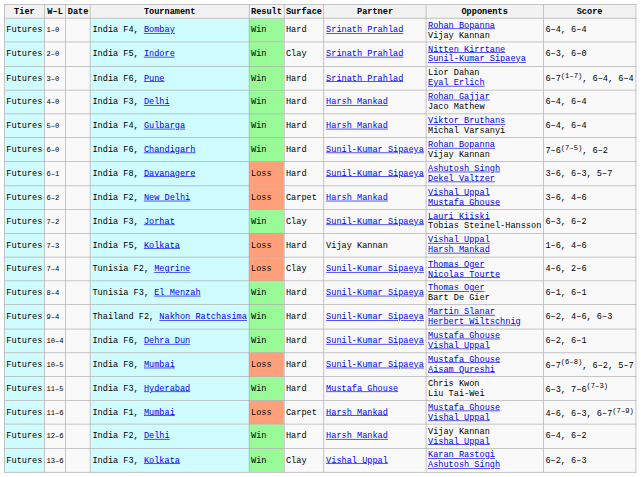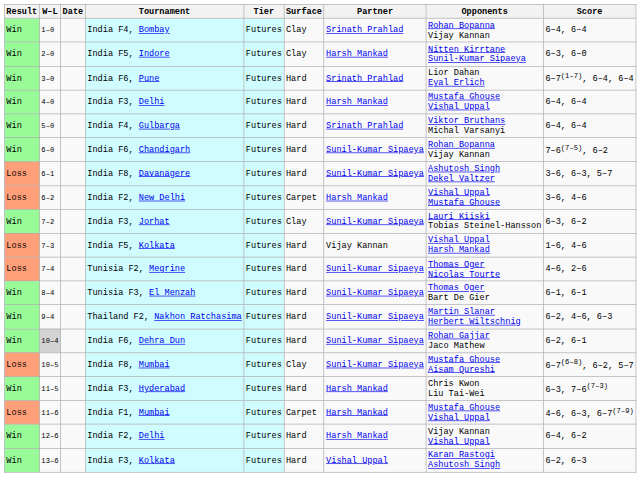 <table class="sortable wikitable">
 <tr>
-<th>Tier</th>
+<th>Result</th>
 <th class="unsortable">W–L</th>
 <th>Date</th>
 <th>Tournament</th>
-<th>Result</th>
+<th>Tier</th>
 <th>Surface</th>
 <th>Partner</th>
 <th>Opponents</th>
 <th class="unsortable">Score</th>
 </tr>
 <tr>
-<td style="background:#cffcff;">Futures</td>
+<td style="background:#98fb98;">Win</td>
 <td><small>1–0</small></td>
 <td></td>
 <td style="background:#cffcff;">India F4, <a href='#'>Bombay</a></td>
-<td style="background:#98fb98;">Win</td>
-<td>Hard</td>
+<td style="background:#cffcff;">Futures</td>
+<td>Clay</td>
 <td> <a href='#'>Srinath Prahlad</a></td>
 <td> <a href='#'>Rohan Bopanna</a> <br>  Vijay Kannan</td>
 <td>6–4, 6–4</td>
 </tr>
 <tr>
-<td style="background:#cffcff;">Futures</td>
+<td style="background:#98fb98;">Win</td>
 <td><small>2–0</small></td>
 <td></td>
 <td style="background:#cffcff;">India F5, <a href='#'>Indore</a></td>
-<td style="background:#98fb98;">Win</td>
+<td style="background:#cffcff;">Futures</td>
 <td>Clay</td>
-<td> <a href='#'>Srinath Prahlad</a></td>
+<td> <a href='#'>Harsh Mankad</a></td>
 <td> <a href='#'>Nitten Kirrtane</a> <br>  <a href='#'>Sunil-Kumar Sipaeya</a></td>
 <td>6–3, 6–0</td>
 </tr>
 <tr>
-<td style="background:#cffcff;">Futures</td>
+<td style="background:#98fb98;">Win</td>
 <td><small>3–0</small></td>
 <td></td>
 <td style="background:#cffcff;">India F6, <a href='#'>Pune</a></td>
-<td style="background:#98fb98;">Win</td>
+<td style="background:#cffcff;">Futures</td>
 <td>Hard</td>
 <td> <a href='#'>Srinath Prahlad</a></td>
 <td> Lior Dahan <br>  <a href='#'>Eyal Erlich</a></td>
 <td>6–7<sup>(1–7)</sup>, 6–4, 6–4</td>
 </tr>
 <tr>
-<td style="background:#cffcff;">Futures</td>
+<td style="background:#98fb98;">Win</td>
 <td><small>4–0</small></td>
 <td></td>
 <td style="background:#cffcff;">India F3, <a href='#'>Delhi</a></td>
-<td style="background:#98fb98;">Win</td>
+<td style="background:#cffcff;">Futures</td>
 <td>Hard</td>
 <td> <a href='#'>Harsh Mankad</a></td>
-<td> <a href='#'>Rohan Gajjar</a> <br>  Jaco Mathew</td>
+<td> <a href='#'>Mustafa Ghouse</a> <br>  <a href='#'>Vishal Uppal</a></td>
 <td>6–4, 6–4</td>
 </tr>
 <tr>
-<td style="background:#cffcff;">Futures</td>
+<td style="background:#98fb98;">Win</td>
 <td><small>5–0</small></td>
 <td></td>
 <td style="background:#cffcff;">India F4, <a href='#'>Gulbarga</a></td>
-<td style="background:#98fb98;">Win</td>
+<td style="background:#cffcff;">Futures</td>
 <td>Hard</td>
-<td> <a href='#'>Harsh Mankad</a></td>
+<td> <a href='#'>Srinath Prahlad</a></td>
 <td> <a href='#'>Viktor Bruthans</a> <br>  Michal Varsanyi</td>
 <td>6–4, 6–4</td>
 </tr>
 <tr>
-<td style="background:#cffcff;">Futures</td>
+<td style="background:#98fb98;">Win</td>
 <td><small>6–0</small></td>
 <td></td>
 <td style="background:#cffcff;">India F6, <a href='#'>Chandigarh</a></td>
-<td style="background:#98fb98;">Win</td>
+<td style="background:#cffcff;">Futures</td>
 <td>Hard</td>
 <td> <a href='#'>Sunil-Kumar Sipaeya</a></td>
 <td> <a href='#'>Rohan Bopanna</a> <br>  Vijay Kannan</td>
 <td>7–6<sup>(7–5)</sup>, 6–2</td>
 </tr>
 <tr>
-<td style="background:#cffcff;">Futures</td>
+<td style="background:#ffa07a;">Loss</td>
 <td><small>6–1</small></td>
 <td></td>
 <td style="background:#cffcff;">India F8, <a href='#'>Davanagere</a></td>
-<td style="background:#ffa07a;">Loss</td>
+<td style="background:#cffcff;">Futures</td>
 <td>Hard</td>
 <td> <a href='#'>Sunil-Kumar Sipaeya</a></td>
 <td> <a href='#'>Ashutosh Singh</a> <br>  <a href='#'>Dekel Valtzer</a></td>
 <td>3–6, 6–3, 5–7</td>
 </tr>
 <tr>
-<td style="background:#cffcff;">Futures</td>
+<td style="background:#ffa07a;">Loss</td>
 <td><small>6–2</small></td>
 <td></td>
 <td style="background:#cffcff;">India F2, <a href='#'>New Delhi</a></td>
-<td style="background:#ffa07a;">Loss</td>
+<td style="background:#cffcff;">Futures</td>
 <td>Carpet</td>
 <td> <a href='#'>Harsh Mankad</a></td>
 <td> <a href='#'>Vishal Uppal</a> <br>  <a href='#'>Mustafa Ghouse</a></td>
 <td>3–6, 4–6</td>
 </tr>
 <tr>
-<td style="background:#cffcff;">Futures</td>
+<td style="background:#98fb98;">Win</td>
 <td><small>7–2</small></td>
 <td></td>
 <td style="background:#cffcff;">India F3, <a href='#'>Jorhat</a></td>
-<td style="background:#98fb98;">Win</td>
+<td style="background:#cffcff;">Futures</td>
 <td>Clay</td>
 <td> <a href='#'>Sunil-Kumar Sipaeya</a></td>
 <td> <a href='#'>Lauri Kiiski</a> <br>  Tobias Steinel-Hansson</td>
 <td>6–3, 6–2</td>
 </tr>
 <tr>
-<td style="background:#cffcff;">Futures</td>
+<td style="background:#ffa07a;">Loss</td>
 <td><small>7–3</small></td>
 <td></td>
 <td style="background:#cffcff;">India F5, <a href='#'>Kolkata</a></td>
-<td style="background:#ffa07a;">Loss</td>
+<td style="background:#cffcff;">Futures</td>
 <td>Hard</td>
 <td> Vijay Kannan</td>
 <td> <a href='#'>Vishal Uppal</a> <br>  <a href='#'>Harsh Mankad</a></td>
 <td>1–6, 4–6</td>
 </tr>
 <tr>
-<td style="background:#cffcff;">Futures</td>
+<td style="background:#ffa07a;">Loss</td>
 <td><small>7–4</small></td>
 <td></td>
 <td style="background:#cffcff;">Tunisia F2, <a href='#'>Megrine</a></td>
-<td style="background:#ffa07a;">Loss</td>
-<td>Clay</td>
+<td style="background:#cffcff;">Futures</td>
+<td>Hard</td>
 <td> <a href='#'>Sunil-Kumar Sipaeya</a></td>
 <td> <a href='#'>Thomas Oger</a> <br>  <a href='#'>Nicolas Tourte</a></td>
 <td>4–6, 2–6</td>
 </tr>
 <tr>
-<td style="background:#cffcff;">Futures</td>
+<td style="background:#98fb98;">Win</td>
 <td><small>8–4</small></td>
 <td></td>
 <td style="background:#cffcff;">Tunisia F3, <a href='#'>El Menzah</a></td>
-<td style="background:#98fb98;">Win</td>
+<td style="background:#cffcff;">Futures</td>
 <td>Hard</td>
 <td> <a href='#'>Sunil-Kumar Sipaeya</a></td>
 <td> <a href='#'>Thomas Oger</a> <br>  Bart De Gier</td>
 <td>6–1, 6–1</td>
 </tr>
 <tr>
-<td style="background:#cffcff;">Futures</td>
+<td style="background:#98fb98;">Win</td>
 <td><small>9–4</small></td>
 <td></td>
 <td style="background:#cffcff;">Thailand F2, <a href='#'>Nakhon Ratchasima</a></td>
-<td style="background:#98fb98;">Win</td>
+<td style="background:#cffcff;">Futures</td>
 <td>Hard</td>
 <td> <a href='#'>Sunil-Kumar Sipaeya</a></td>
 <td> <a href='#'>Martin Slanar</a> <br>  <a href='#'>Herbert Wiltschnig</a></td>
 <td>6–2, 4–6, 6–3</td>
 </tr>
 <tr>
-<td style="background:#cffcff;">Futures</td>
-<td><small>10–4</small></td>
+<td style="background:#98fb98;">Win</td>
+<td style="background: lightgrey;"><small>10–4</small></td>
 <td></td>
 <td style="background:#cffcff;">India F6, <a href='#'>Dehra Dun</a></td>
-<td style="background:#98fb98;">Win</td>
+<td style="background:#cffcff;">Futures</td>
 <td>Hard</td>
 <td> <a href='#'>Sunil-Kumar Sipaeya</a></td>
-<td> <a href='#'>Mustafa Ghouse</a> <br>  <a href='#'>Vishal Uppal</a></td>
+<td> <a href='#'>Rohan Gajjar</a> <br>  Jaco Mathew</td>
 <td>6–2, 6–1</td>
 </tr>
 <tr>
-<td style="background:#cffcff;">Futures</td>
+<td style="background:#ffa07a;">Loss</td>
 <td><small>10–5</small></td>
 <td></td>
 <td style="background:#cffcff;">India F8, <a href='#'>Mumbai</a></td>
-<td style="background:#ffa07a;">Loss</td>
-<td>Hard</td>
+<td style="background:#cffcff;">Futures</td>
+<td>Clay</td>
 <td> <a href='#'>Sunil-Kumar Sipaeya</a></td>
 <td> <a href='#'>Mustafa Ghouse</a> <br>  <a href='#'>Aisam Qureshi</a></td>
 <td>6–7<sup>(6–8)</sup>, 6–2, 5–7</td>
 </tr>
 <tr>
-<td style="background:#cffcff;">Futures</td>
+<td style="background:#98fb98;">Win</td>
 <td><small>11–5</small></td>
 <td></td>
 <td style="background:#cffcff;">India F3, <a href='#'>Hyderabad</a></td>
-<td style="background:#98fb98;">Win</td>
+<td style="background:#cffcff;">Futures</td>
 <td>Hard</td>
-<td> <a href='#'>Mustafa Ghouse</a></td>
+<td> <a href='#'>Harsh Mankad</a></td>
 <td> Chris Kwon <br>  Liu Tai-Wei</td>
 <td>6–3, 7–6<sup>(7–3)</sup></td>
 </tr>
 <tr>
-<td style="background:#cffcff;">Futures</td>
+<td style="background:#ffa07a;">Loss</td>
 <td><small>11–6</small></td>
 <td></td>
 <td style="background:#cffcff;">India F1, <a href='#'>Mumbai</a></td>
-<td style="background:#ffa07a;">Loss</td>
+<td style="background:#cffcff;">Futures</td>
 <td>Carpet</td>
 <td> <a href='#'>Harsh Mankad</a></td>
 <td> <a href='#'>Mustafa Ghouse</a> <br>  <a href='#'>Vishal Uppal</a></td>
 <td>4–6, 6–3, 6–7<sup>(7–9)</sup></td>
 </tr>
 <tr>
-<td style="background:#cffcff;">Futures</td>
+<td style="background:#98fb98;">Win</td>
 <td><small>12–6</small></td>
 <td></td>
 <td style="background:#cffcff;">India F2, <a href='#'>Delhi</a></td>
-<td style="background:#98fb98;">Win</td>
+<td style="background:#cffcff;">Futures</td>
 <td>Hard</td>
 <td> <a href='#'>Harsh Mankad</a></td>
 <td> Vijay Kannan <br>  <a href='#'>Vishal Uppal</a></td>
 <td>6–4, 6–2</td>
 </tr>
 <tr>
-<td style="background:#cffcff;">Futures</td>
+<td style="background:#98fb98;">Win</td>
 <td><small>13–6</small></td>
 <td></td>
 <td style="background:#cffcff;">India F3, <a href='#'>Kolkata</a></td>
-<td style="background:#98fb98;">Win</td>
-<td>Clay</td>
+<td style="background:#cffcff;">Futures</td>
+<td>Hard</td>
 <td> <a href='#'>Vishal Uppal</a></td>
 <td> <a href='#'>Karan Rastogi</a> <br>  <a href='#'>Ashutosh Singh</a></td>
 <td>6–2, 6–3</td>
 </tr>
 </table>
